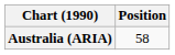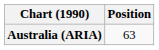 <table class="wikitable plainrowheaders" style="text-align:center">
 <tr>
 <th>Chart (1990)</th>
 <th>Position</th>
 </tr>
 <tr>
 <th scope="row">Australia (ARIA)</th>
-<td>58</td>
+<td>63</td>
 </tr>
 </table>
